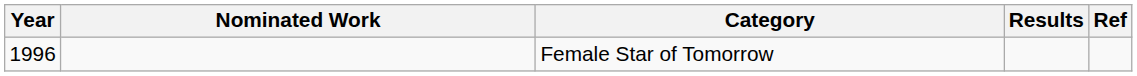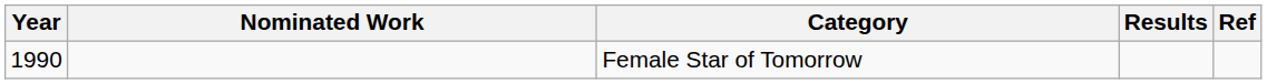 <table class="wikitable">
 <tr>
 <th scope="col" style="width:1em;">Year</th>
 <th scope="col" style="width:35em;">Nominated Work</th>
 <th scope="col" style="width:35em;">Category</th>
 <th scope="col" style="width:1em;">Results</th>
 <th scope="col" style="width:1em;">Ref</th>
 </tr>
 <tr>
-<td>1996</td>
+<td>1990</td>
 <td></td>
 <td>Female Star of Tomorrow</td>
 <td></td>
 <td></td>
 </tr>
 </table>
